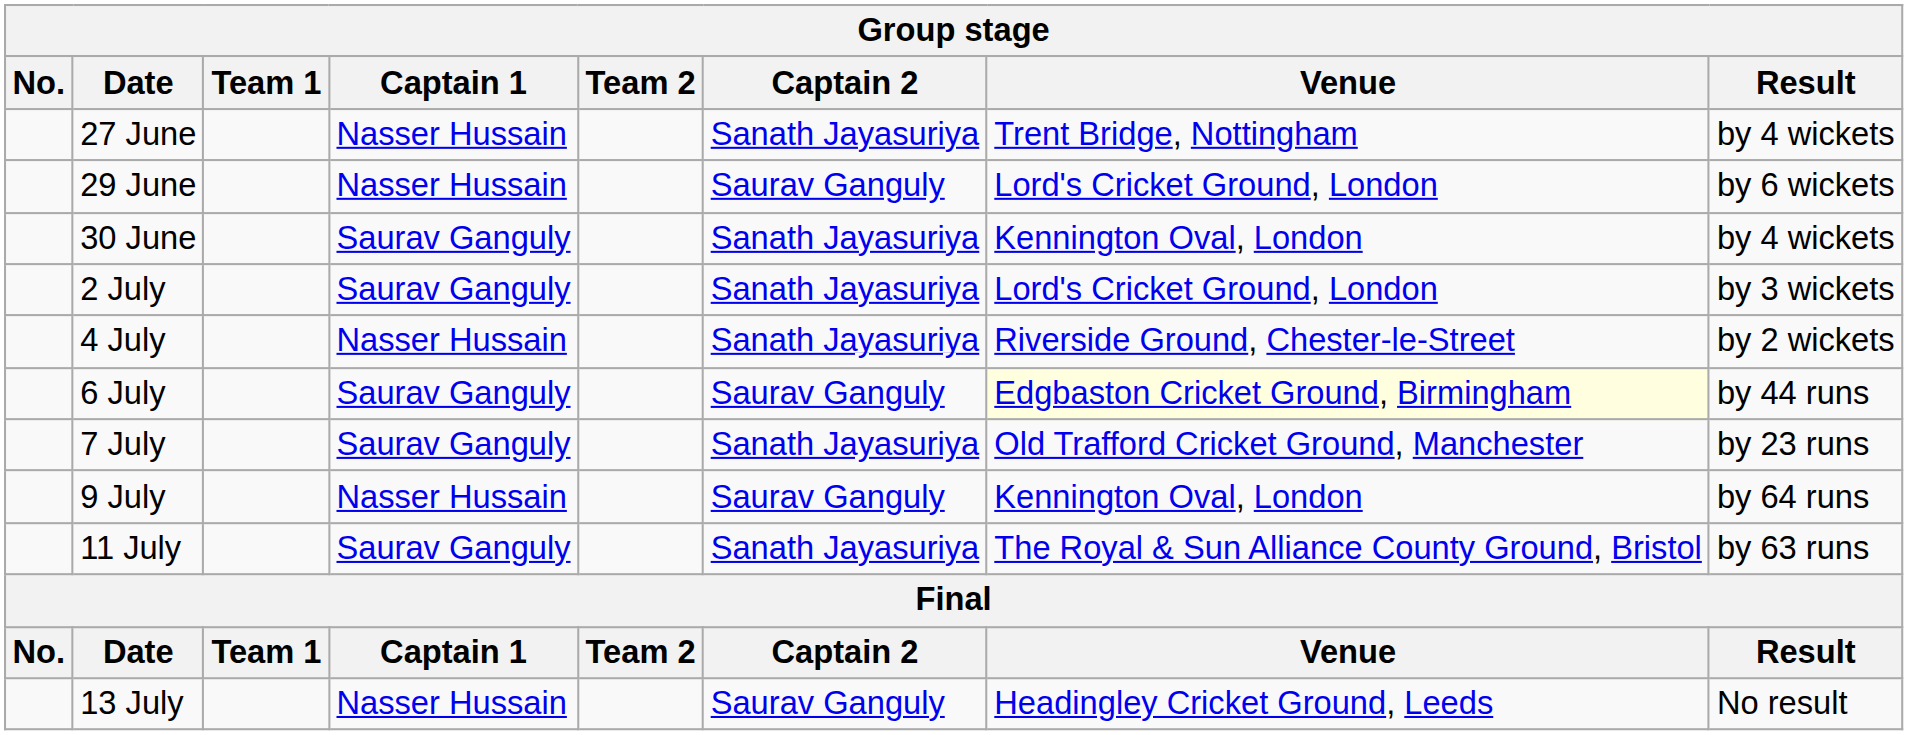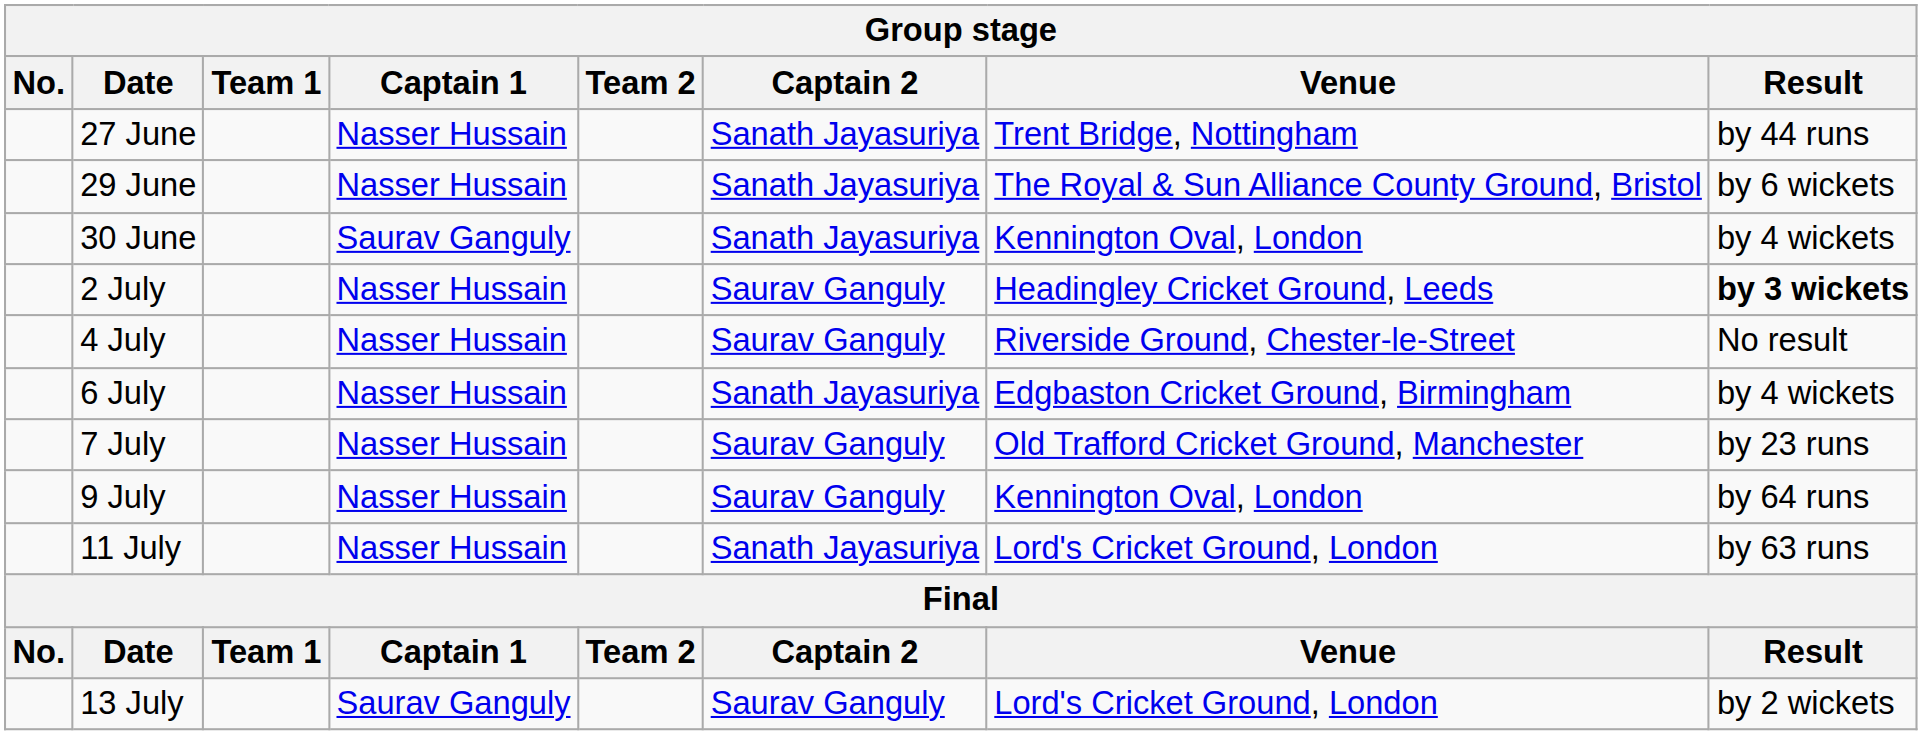 <table class="wikitable">
 <tr>
 <th colspan="9">Group stage</th>
 </tr>
 <tr>
 <th>No.</th>
 <th>Date</th>
 <th>Team 1</th>
 <th>Captain 1</th>
 <th>Team 2</th>
 <th>Captain 2</th>
 <th>Venue</th>
 <th>Result</th>
 </tr>
 <tr>
 <td></td>
 <td>27 June</td>
 <td></td>
 <td><a href='#'>Nasser Hussain</a></td>
 <td></td>
 <td><a href='#'>Sanath Jayasuriya</a></td>
 <td><a href='#'>Trent Bridge</a>, <a href='#'>Nottingham</a></td>
-<td> by 4 wickets</td>
+<td> by 44 runs</td>
 </tr>
 <tr>
 <td></td>
 <td>29 June</td>
 <td></td>
 <td><a href='#'>Nasser Hussain</a></td>
 <td></td>
-<td><a href='#'>Saurav Ganguly</a></td>
-<td><a href='#'>Lord's Cricket Ground</a>, <a href='#'>London</a></td>
+<td><a href='#'>Sanath Jayasuriya</a></td>
+<td><a href='#'>The Royal & Sun Alliance County Ground</a>, <a href='#'>Bristol</a></td>
 <td> by 6 wickets</td>
 </tr>
 <tr>
 <td></td>
 <td>30 June</td>
 <td></td>
 <td><a href='#'>Saurav Ganguly</a></td>
 <td></td>
 <td><a href='#'>Sanath Jayasuriya</a></td>
 <td><a href='#'>Kennington Oval</a>, <a href='#'>London</a></td>
 <td> by 4 wickets</td>
 </tr>
 <tr>
 <td></td>
 <td>2 July</td>
 <td></td>
+<td><a href='#'>Nasser Hussain</a></td>
+<td></td>
 <td><a href='#'>Saurav Ganguly</a></td>
-<td></td>
-<td><a href='#'>Sanath Jayasuriya</a></td>
-<td><a href='#'>Lord's Cricket Ground</a>, <a href='#'>London</a></td>
-<td> by 3 wickets</td>
+<td><a href='#'>Headingley Cricket Ground</a>, <a href='#'>Leeds</a></td>
+<td><strong> by 3 wickets</strong></td>
 </tr>
 <tr>
 <td></td>
 <td>4 July</td>
 <td></td>
 <td><a href='#'>Nasser Hussain</a></td>
 <td></td>
-<td><a href='#'>Sanath Jayasuriya</a></td>
+<td><a href='#'>Saurav Ganguly</a></td>
 <td><a href='#'>Riverside Ground</a>, <a href='#'>Chester-le-Street</a></td>
-<td> by 2 wickets</td>
+<td>No result</td>
 </tr>
 <tr>
 <td></td>
 <td>6 July</td>
 <td></td>
-<td><a href='#'>Saurav Ganguly</a></td>
+<td><a href='#'>Nasser Hussain</a></td>
 <td></td>
-<td><a href='#'>Saurav Ganguly</a></td>
-<td style="background: lightyellow;"><a href='#'>Edgbaston Cricket Ground</a>, <a href='#'>Birmingham</a></td>
-<td> by 44 runs</td>
+<td><a href='#'>Sanath Jayasuriya</a></td>
+<td><a href='#'>Edgbaston Cricket Ground</a>, <a href='#'>Birmingham</a></td>
+<td> by 4 wickets</td>
 </tr>
 <tr>
 <td></td>
 <td>7 July</td>
 <td></td>
+<td><a href='#'>Nasser Hussain</a></td>
+<td></td>
 <td><a href='#'>Saurav Ganguly</a></td>
-<td></td>
-<td><a href='#'>Sanath Jayasuriya</a></td>
 <td><a href='#'>Old Trafford Cricket Ground</a>, <a href='#'>Manchester</a></td>
 <td> by 23 runs</td>
 </tr>
 <tr>
 <td></td>
 <td>9 July</td>
 <td></td>
 <td><a href='#'>Nasser Hussain</a></td>
 <td></td>
 <td><a href='#'>Saurav Ganguly</a></td>
 <td><a href='#'>Kennington Oval</a>, <a href='#'>London</a></td>
 <td> by 64 runs</td>
 </tr>
 <tr>
 <td></td>
 <td>11 July</td>
 <td></td>
-<td><a href='#'>Saurav Ganguly</a></td>
+<td><a href='#'>Nasser Hussain</a></td>
 <td></td>
 <td><a href='#'>Sanath Jayasuriya</a></td>
-<td><a href='#'>The Royal & Sun Alliance County Ground</a>, <a href='#'>Bristol</a></td>
+<td><a href='#'>Lord's Cricket Ground</a>, <a href='#'>London</a></td>
 <td> by 63 runs</td>
 </tr>
 <tr>
 <th colspan="9">Final</th>
 </tr>
 <tr>
 <th>No.</th>
 <th>Date</th>
 <th>Team 1</th>
 <th>Captain 1</th>
 <th>Team 2</th>
 <th>Captain 2</th>
 <th>Venue</th>
 <th>Result</th>
 </tr>
 <tr>
 <td></td>
 <td>13 July</td>
 <td></td>
-<td><a href='#'>Nasser Hussain</a></td>
+<td><a href='#'>Saurav Ganguly</a></td>
 <td></td>
 <td><a href='#'>Saurav Ganguly</a></td>
-<td><a href='#'>Headingley Cricket Ground</a>, <a href='#'>Leeds</a></td>
-<td>No result</td>
+<td><a href='#'>Lord's Cricket Ground</a>, <a href='#'>London</a></td>
+<td> by 2 wickets</td>
 </tr>
 </table>
